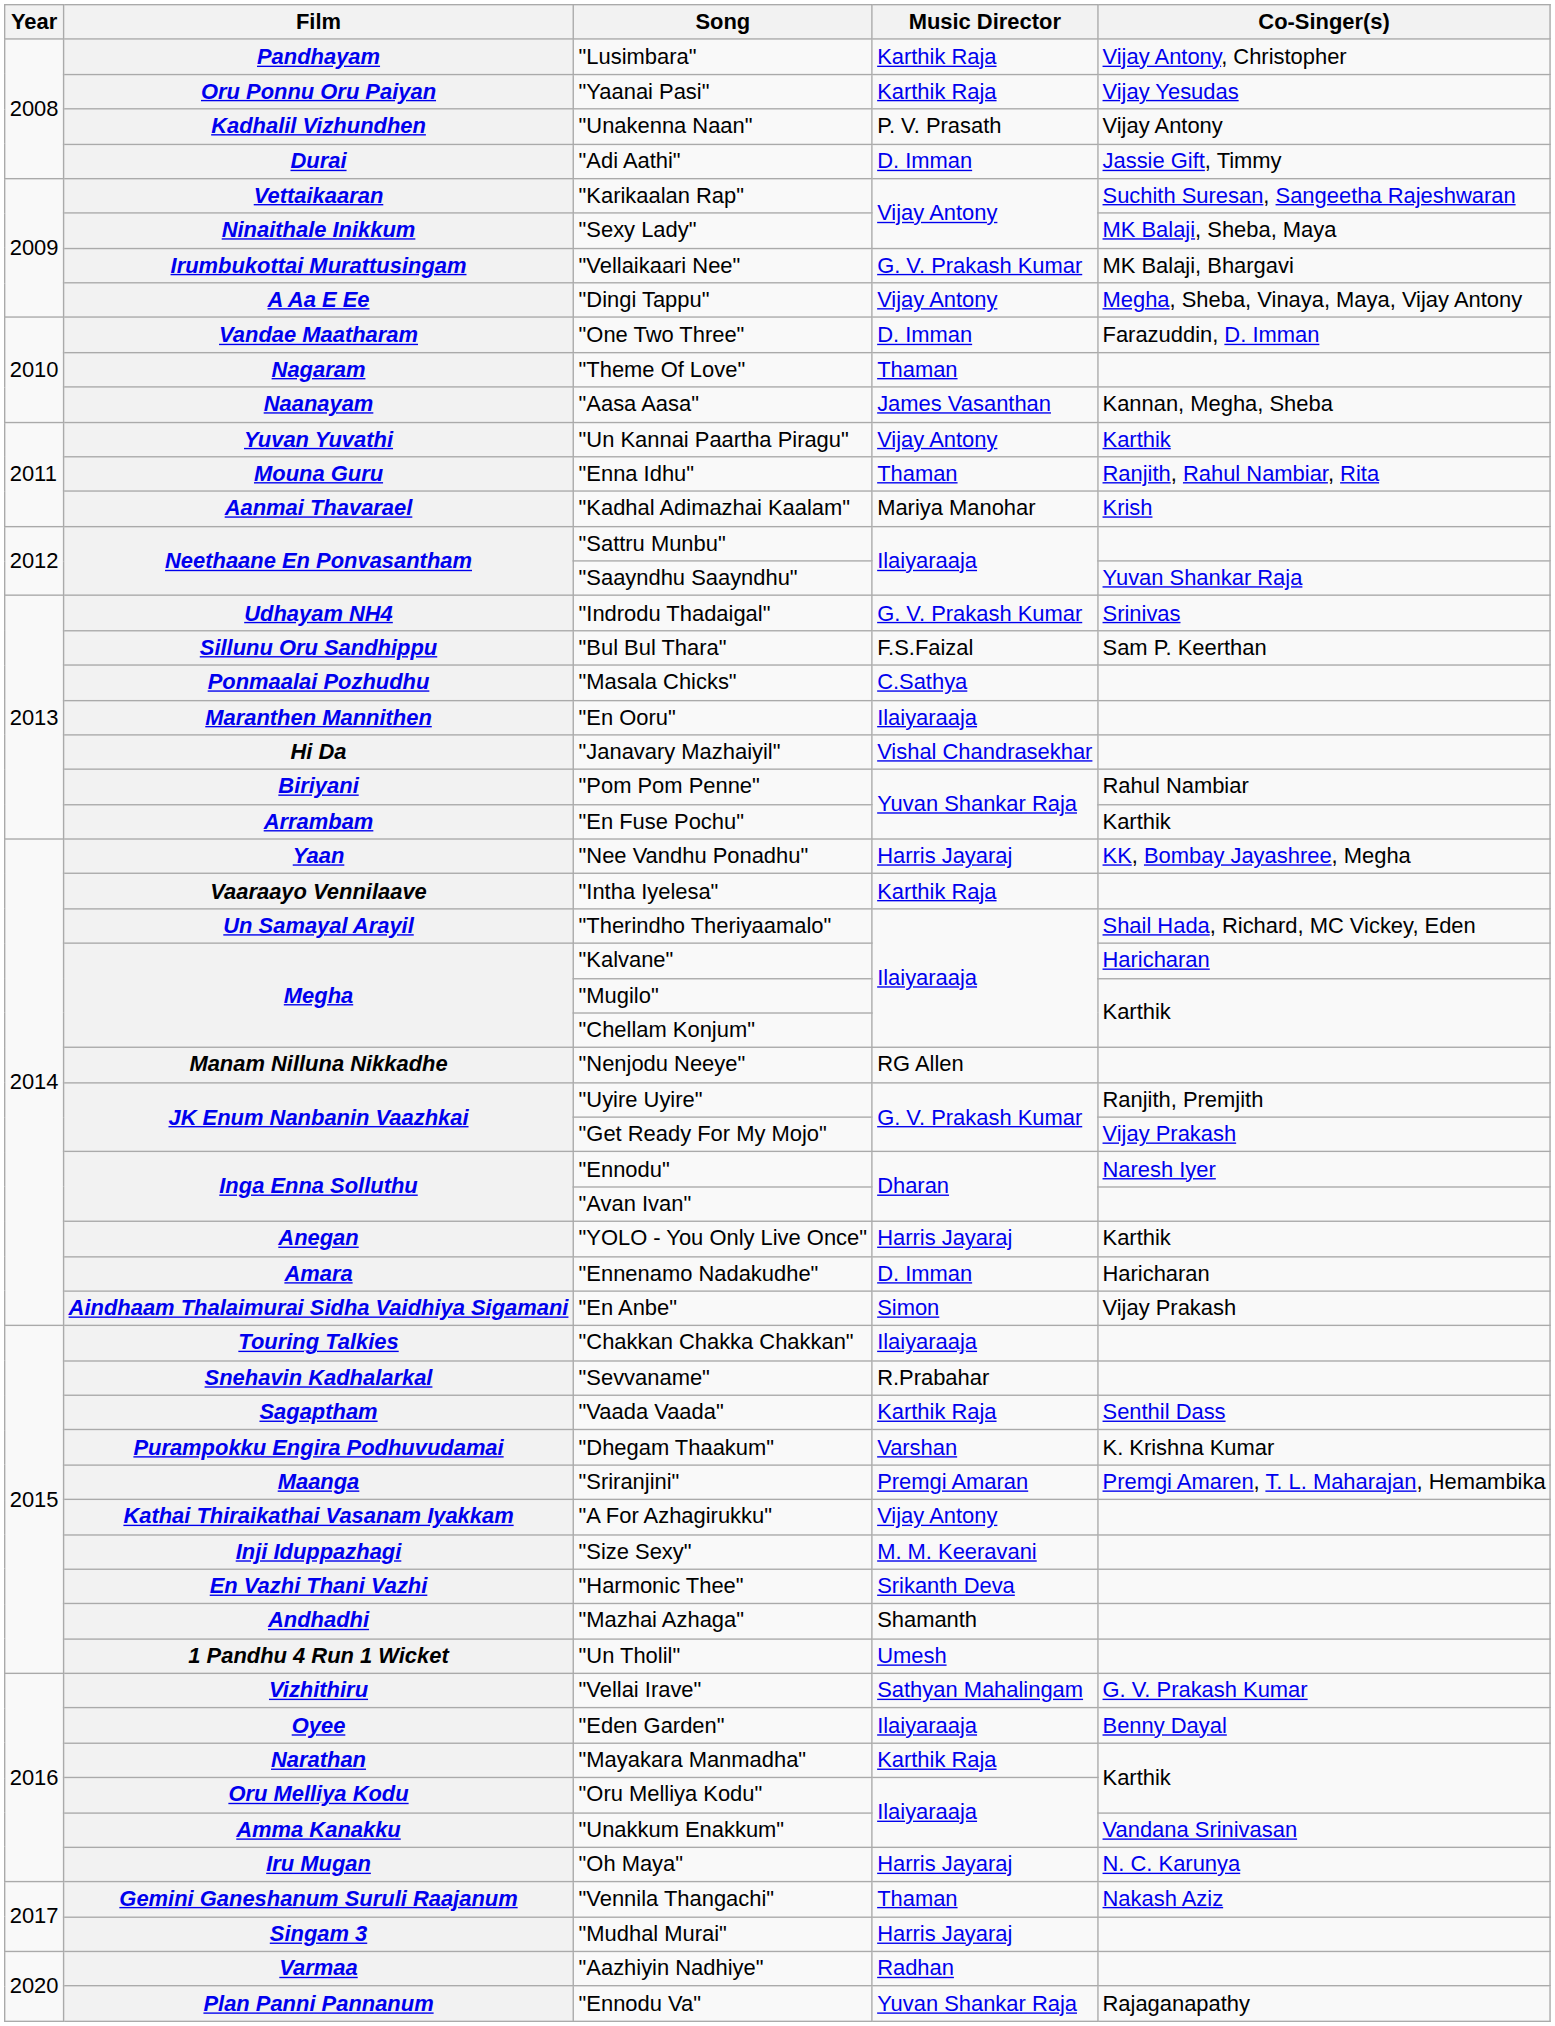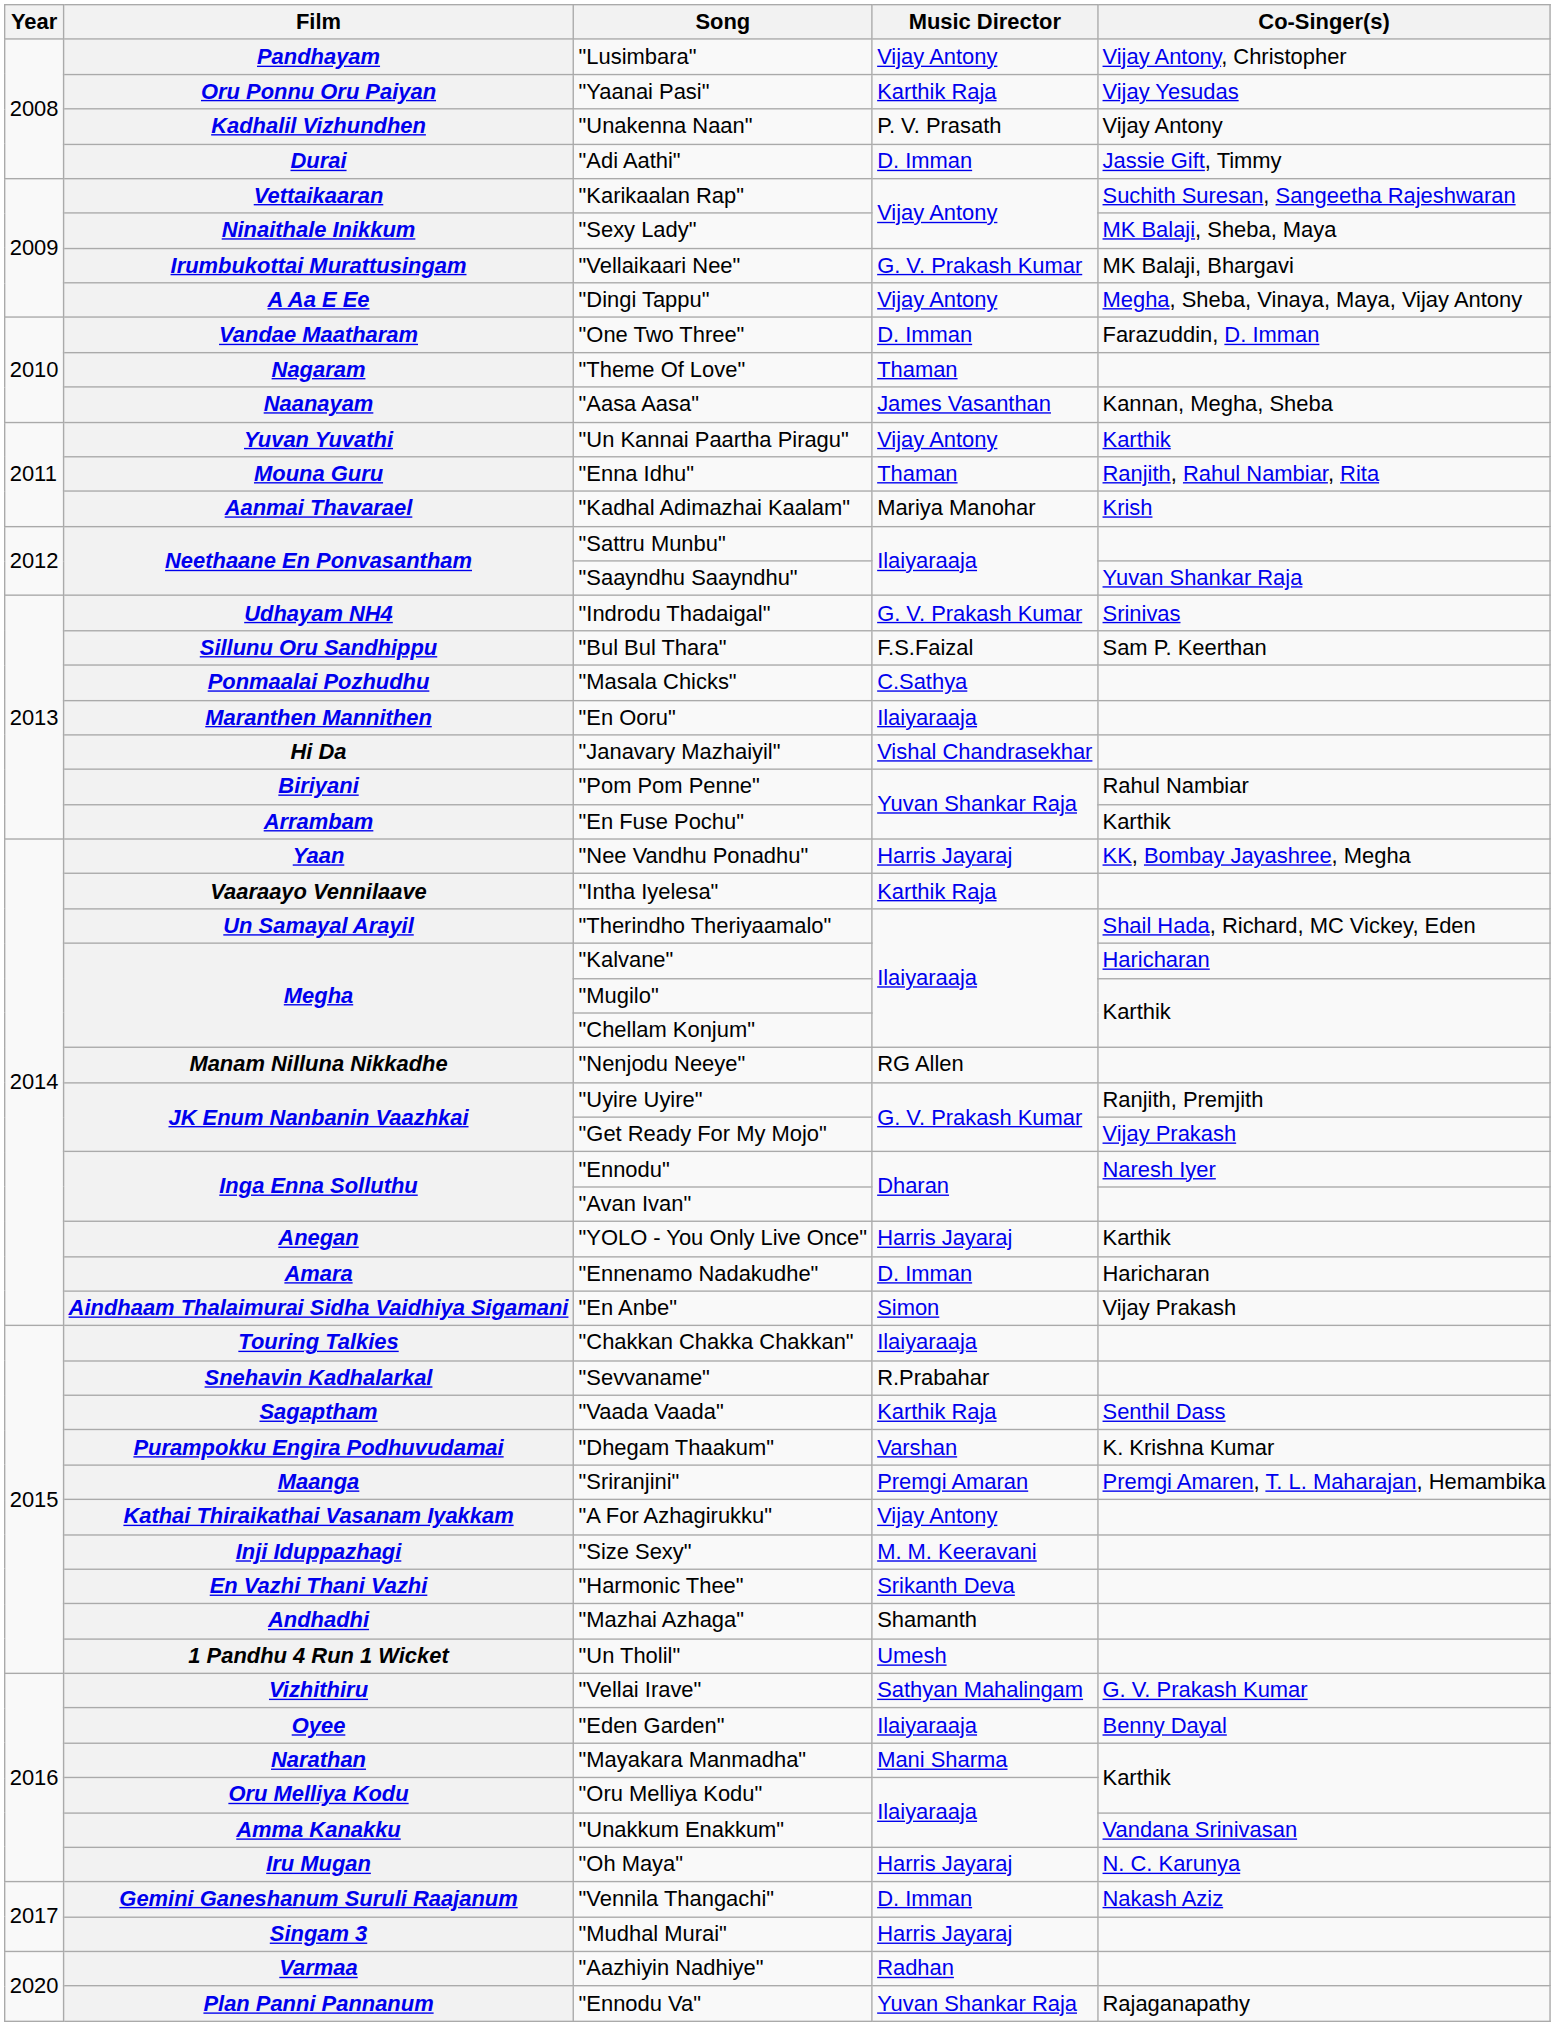 <table class="wikitable">
 <tr>
 <th>Year</th>
 <th>Film</th>
 <th>Song</th>
 <th>Music Director</th>
 <th>Co-Singer(s)</th>
 </tr>
 <tr>
 <td rowspan="4">2008</td>
 <th><em><a href='#'>Pandhayam</a></em></th>
 <td>"Lusimbara"</td>
-<td><a href='#'>Karthik Raja</a></td>
+<td><a href='#'>Vijay Antony</a></td>
 <td><a href='#'>Vijay Antony</a>, Christopher</td>
 </tr>
 <tr>
 <th><em><a href='#'>Oru Ponnu Oru Paiyan</a></em></th>
 <td>"Yaanai Pasi"</td>
 <td><a href='#'>Karthik Raja</a></td>
 <td><a href='#'>Vijay Yesudas</a></td>
 </tr>
 <tr>
 <th><em><a href='#'>Kadhalil Vizhundhen</a></em></th>
 <td>"Unakenna Naan"</td>
 <td>P. V. Prasath</td>
 <td>Vijay Antony</td>
 </tr>
 <tr>
 <th><em><a href='#'>Durai</a></em></th>
 <td>"Adi Aathi"</td>
 <td><a href='#'>D. Imman</a></td>
 <td><a href='#'>Jassie Gift</a>, Timmy</td>
 </tr>
 <tr>
 <td rowspan="4">2009</td>
 <th><em><a href='#'>Vettaikaaran</a></em></th>
 <td>"Karikaalan Rap"</td>
 <td rowspan="2"><a href='#'>Vijay Antony</a></td>
 <td><a href='#'>Suchith Suresan</a>, <a href='#'>Sangeetha Rajeshwaran</a></td>
 </tr>
 <tr>
 <th><em><a href='#'>Ninaithale Inikkum</a></em></th>
 <td>"Sexy Lady"</td>
 <td><a href='#'>MK Balaji</a>, Sheba, Maya</td>
 </tr>
 <tr>
 <th><em><a href='#'>Irumbukottai Murattusingam</a></em></th>
 <td>"Vellaikaari Nee"</td>
 <td><a href='#'>G. V. Prakash Kumar</a></td>
 <td>MK Balaji, Bhargavi</td>
 </tr>
 <tr>
 <th><em><a href='#'>A Aa E Ee</a></em></th>
 <td>"Dingi Tappu"</td>
 <td><a href='#'>Vijay Antony</a></td>
 <td><a href='#'>Megha</a>, Sheba, Vinaya, Maya, Vijay Antony</td>
 </tr>
 <tr>
 <td rowspan="3">2010</td>
 <th><em><a href='#'>Vandae Maatharam</a></em></th>
 <td>"One Two Three"</td>
 <td><a href='#'>D. Imman</a></td>
 <td>Farazuddin, <a href='#'>D. Imman</a></td>
 </tr>
 <tr>
 <th><em><a href='#'>Nagaram</a></em></th>
 <td>"Theme Of Love"</td>
 <td><a href='#'>Thaman</a></td>
 <td></td>
 </tr>
 <tr>
 <th><em><a href='#'>Naanayam</a></em></th>
 <td>"Aasa Aasa"</td>
 <td><a href='#'>James Vasanthan</a></td>
 <td>Kannan, Megha, Sheba</td>
 </tr>
 <tr>
 <td rowspan="3">2011</td>
 <th><em><a href='#'>Yuvan Yuvathi</a></em></th>
 <td>"Un Kannai Paartha Piragu"</td>
 <td><a href='#'>Vijay Antony</a></td>
 <td><a href='#'>Karthik</a></td>
 </tr>
 <tr>
 <th><em><a href='#'>Mouna Guru</a></em></th>
 <td>"Enna Idhu"</td>
 <td><a href='#'>Thaman</a></td>
 <td><a href='#'>Ranjith</a>, <a href='#'>Rahul Nambiar</a>, <a href='#'>Rita</a></td>
 </tr>
 <tr>
 <th><em><a href='#'>Aanmai Thavarael</a></em></th>
 <td>"Kadhal Adimazhai Kaalam"</td>
 <td>Mariya Manohar</td>
 <td><a href='#'>Krish</a></td>
 </tr>
 <tr>
 <td rowspan="2">2012</td>
 <th rowspan="2"><em><a href='#'>Neethaane En Ponvasantham</a></em></th>
 <td>"Sattru Munbu"</td>
 <td rowspan="2"><a href='#'>Ilaiyaraaja</a></td>
 <td></td>
 </tr>
 <tr>
 <td>"Saayndhu Saayndhu"</td>
 <td><a href='#'>Yuvan Shankar Raja</a></td>
 </tr>
 <tr>
 <td rowspan="7">2013</td>
 <th><em><a href='#'>Udhayam NH4</a></em></th>
 <td>"Indrodu Thadaigal"</td>
 <td><a href='#'>G. V. Prakash Kumar</a></td>
 <td><a href='#'>Srinivas</a></td>
 </tr>
 <tr>
 <th><em><a href='#'>Sillunu Oru Sandhippu</a></em></th>
 <td>"Bul Bul Thara"</td>
 <td>F.S.Faizal</td>
 <td>Sam P. Keerthan</td>
 </tr>
 <tr>
 <th><em><a href='#'>Ponmaalai Pozhudhu</a></em></th>
 <td>"Masala Chicks"</td>
 <td><a href='#'>C.Sathya</a></td>
 <td></td>
 </tr>
 <tr>
 <th><em><a href='#'>Maranthen Mannithen</a></em></th>
 <td>"En Ooru"</td>
 <td><a href='#'>Ilaiyaraaja</a></td>
 <td></td>
 </tr>
 <tr>
 <th><em>Hi Da</em></th>
 <td>"Janavary Mazhaiyil"</td>
 <td><a href='#'>Vishal Chandrasekhar</a></td>
 <td></td>
 </tr>
 <tr>
 <th><em><a href='#'>Biriyani</a></em></th>
 <td>"Pom Pom Penne"</td>
 <td rowspan="2"><a href='#'>Yuvan Shankar Raja</a></td>
 <td>Rahul Nambiar</td>
 </tr>
 <tr>
 <th><em><a href='#'>Arrambam</a></em></th>
 <td>"En Fuse Pochu"</td>
 <td>Karthik</td>
 </tr>
 <tr>
 <td rowspan="14">2014</td>
 <th><em><a href='#'>Yaan</a></em></th>
 <td>"Nee Vandhu Ponadhu"</td>
 <td><a href='#'>Harris Jayaraj</a></td>
 <td><a href='#'>KK</a>, <a href='#'>Bombay Jayashree</a>, Megha</td>
 </tr>
 <tr>
 <th><em>Vaaraayo Vennilaave</em></th>
 <td>"Intha Iyelesa"</td>
 <td><a href='#'>Karthik Raja</a></td>
 <td></td>
 </tr>
 <tr>
 <th><em><a href='#'>Un Samayal Arayil</a></em></th>
 <td>"Therindho Theriyaamalo"</td>
 <td rowspan="4"><a href='#'>Ilaiyaraaja</a></td>
 <td><a href='#'>Shail Hada</a>, Richard, MC Vickey, Eden</td>
 </tr>
 <tr>
 <th rowspan="3"><em><a href='#'>Megha</a></em></th>
 <td>"Kalvane"</td>
 <td><a href='#'>Haricharan</a></td>
 </tr>
 <tr>
 <td>"Mugilo"</td>
 <td rowspan="2">Karthik</td>
 </tr>
 <tr>
 <td>"Chellam Konjum"</td>
 </tr>
 <tr>
 <th><em>Manam Nilluna Nikkadhe</em></th>
 <td>"Nenjodu Neeye"</td>
 <td>RG Allen</td>
 <td></td>
 </tr>
 <tr>
 <th rowspan="2"><em><a href='#'>JK Enum Nanbanin Vaazhkai</a></em></th>
 <td>"Uyire Uyire"</td>
 <td rowspan="2"><a href='#'>G. V. Prakash Kumar</a></td>
 <td>Ranjith, Premjith</td>
 </tr>
 <tr>
 <td>"Get Ready For My Mojo"</td>
 <td><a href='#'>Vijay Prakash</a></td>
 </tr>
 <tr>
 <th rowspan="2"><em><a href='#'>Inga Enna Solluthu</a></em></th>
 <td>"Ennodu"</td>
 <td rowspan="2"><a href='#'>Dharan</a></td>
 <td><a href='#'>Naresh Iyer</a></td>
 </tr>
 <tr>
 <td>"Avan Ivan"</td>
 <td></td>
 </tr>
 <tr>
 <th><em><a href='#'>Anegan</a></em></th>
 <td>"YOLO - You Only Live Once"</td>
 <td><a href='#'>Harris Jayaraj</a></td>
 <td>Karthik</td>
 </tr>
 <tr>
 <th><em><a href='#'>Amara</a></em></th>
 <td>"Ennenamo Nadakudhe"</td>
 <td><a href='#'>D. Imman</a></td>
 <td>Haricharan</td>
 </tr>
 <tr>
 <th><em><a href='#'>Aindhaam Thalaimurai Sidha Vaidhiya Sigamani</a></em></th>
 <td>"En Anbe"</td>
 <td><a href='#'>Simon</a></td>
 <td>Vijay Prakash</td>
 </tr>
 <tr>
 <td rowspan="10">2015</td>
 <th><em><a href='#'>Touring Talkies</a></em></th>
 <td>"Chakkan Chakka Chakkan"</td>
 <td><a href='#'>Ilaiyaraaja</a></td>
 <td></td>
 </tr>
 <tr>
 <th><em><a href='#'>Snehavin Kadhalarkal</a></em></th>
 <td>"Sevvaname"</td>
 <td>R.Prabahar</td>
 <td></td>
 </tr>
 <tr>
 <th><em><a href='#'>Sagaptham</a></em></th>
 <td>"Vaada Vaada"</td>
 <td><a href='#'>Karthik Raja</a></td>
 <td><a href='#'>Senthil Dass</a></td>
 </tr>
 <tr>
 <th><em><a href='#'>Purampokku Engira Podhuvudamai</a></em></th>
 <td>"Dhegam Thaakum"</td>
 <td><a href='#'>Varshan</a></td>
 <td>K. Krishna Kumar</td>
 </tr>
 <tr>
 <th><em><a href='#'>Maanga</a></em></th>
 <td>"Sriranjini"</td>
 <td><a href='#'>Premgi Amaran</a></td>
 <td><a href='#'>Premgi Amaren</a>, <a href='#'>T. L. Maharajan</a>, Hemambika</td>
 </tr>
 <tr>
 <th><em><a href='#'>Kathai Thiraikathai Vasanam Iyakkam</a></em></th>
 <td>"A For Azhagirukku"</td>
 <td><a href='#'>Vijay Antony</a></td>
 <td></td>
 </tr>
 <tr>
 <th><em><a href='#'>Inji Iduppazhagi</a></em></th>
 <td>"Size Sexy"</td>
 <td><a href='#'>M. M. Keeravani</a></td>
 <td></td>
 </tr>
 <tr>
 <th><em><a href='#'>En Vazhi Thani Vazhi</a></em></th>
 <td>"Harmonic Thee"</td>
 <td><a href='#'>Srikanth Deva</a></td>
 <td></td>
 </tr>
 <tr>
 <th><em><a href='#'>Andhadhi</a></em></th>
 <td>"Mazhai Azhaga"</td>
 <td>Shamanth</td>
 <td></td>
 </tr>
 <tr>
 <th><em>1 Pandhu 4 Run 1 Wicket</em></th>
 <td>"Un Tholil"</td>
 <td><a href='#'>Umesh</a></td>
 <td></td>
 </tr>
 <tr>
 <td rowspan="6">2016</td>
 <th><em><a href='#'>Vizhithiru</a></em></th>
 <td>"Vellai Irave"</td>
 <td><a href='#'>Sathyan Mahalingam</a></td>
 <td><a href='#'>G. V. Prakash Kumar</a></td>
 </tr>
 <tr>
 <th><em><a href='#'>Oyee</a></em></th>
 <td>"Eden Garden"</td>
 <td><a href='#'>Ilaiyaraaja</a></td>
 <td><a href='#'>Benny Dayal</a></td>
 </tr>
 <tr>
 <th><em><a href='#'>Narathan</a></em></th>
 <td>"Mayakara Manmadha"</td>
-<td><a href='#'>Karthik Raja</a></td>
+<td><a href='#'>Mani Sharma</a></td>
 <td rowspan="2">Karthik</td>
 </tr>
 <tr>
 <th><em><a href='#'>Oru Melliya Kodu</a></em></th>
 <td>"Oru Melliya Kodu"</td>
 <td rowspan="2"><a href='#'>Ilaiyaraaja</a></td>
 </tr>
 <tr>
 <th><em><a href='#'>Amma Kanakku</a></em></th>
 <td>"Unakkum Enakkum"</td>
 <td><a href='#'>Vandana Srinivasan</a></td>
 </tr>
 <tr>
 <th><em><a href='#'>Iru Mugan</a></em></th>
 <td>"Oh Maya"</td>
 <td><a href='#'>Harris Jayaraj</a></td>
 <td><a href='#'>N. C. Karunya</a></td>
 </tr>
 <tr>
 <td rowspan="2">2017</td>
 <th><em><a href='#'>Gemini Ganeshanum Suruli Raajanum</a></em></th>
 <td>"Vennila Thangachi"</td>
-<td><a href='#'>Thaman</a></td>
+<td><a href='#'>D. Imman</a></td>
 <td><a href='#'>Nakash Aziz</a></td>
 </tr>
 <tr>
 <th><em><a href='#'>Singam 3</a></em></th>
 <td>"Mudhal Murai"</td>
 <td><a href='#'>Harris Jayaraj</a></td>
 <td></td>
 </tr>
 <tr>
 <td rowspan="2">2020</td>
 <th><em><a href='#'>Varmaa</a></em></th>
 <td>"Aazhiyin Nadhiye"</td>
 <td><a href='#'>Radhan</a></td>
 <td></td>
 </tr>
 <tr>
 <th><em><a href='#'>Plan Panni Pannanum</a></em></th>
 <td>"Ennodu Va"</td>
 <td><a href='#'>Yuvan Shankar Raja</a></td>
 <td>Rajaganapathy</td>
 </tr>
 </table>
